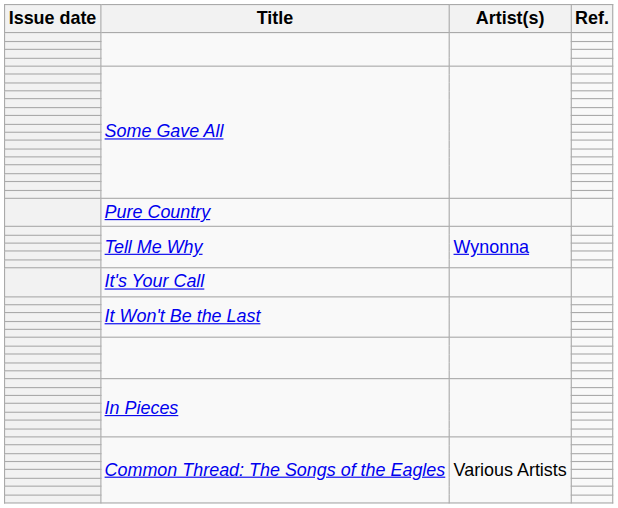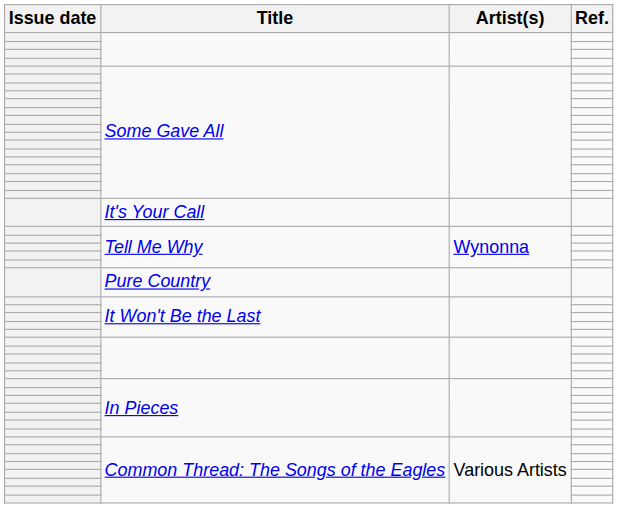 <table class="wikitable sortable plainrowheaders">
 <tr>
 <th scope=col>Issue date</th>
 <th scope=col>Title</th>
 <th scope=col>Artist(s)</th>
 <th scope=col class=unsortable>Ref.</th>
 </tr>
 <tr>
 <th scope=row></th>
 <td rowspan="4"><em></em></td>
 <td rowspan="4"></td>
 <td align=center></td>
 </tr>
 <tr>
 <th scope=row></th>
 <td align=center></td>
 </tr>
 <tr>
 <th scope=row></th>
 <td align=center></td>
 </tr>
 <tr>
 <th scope=row></th>
 <td align=center></td>
 </tr>
 <tr>
 <th scope=row></th>
 <td rowspan="16"><em><a href='#'>Some Gave All</a></em></td>
 <td rowspan="16"></td>
 <td align=center></td>
 </tr>
 <tr>
 <th scope=row></th>
 <td align=center></td>
 </tr>
 <tr>
 <th scope=row></th>
 <td align=center></td>
 </tr>
 <tr>
 <th scope=row></th>
 <td align=center></td>
 </tr>
 <tr>
 <th scope=row></th>
 <td align=center></td>
 </tr>
 <tr>
 <th scope=row></th>
 <td align=center></td>
 </tr>
 <tr>
 <th scope=row></th>
 <td align=center></td>
 </tr>
 <tr>
 <th scope=row></th>
 <td align=center></td>
 </tr>
 <tr>
 <th scope=row></th>
 <td align=center></td>
 </tr>
 <tr>
 <th scope=row></th>
 <td align=center></td>
 </tr>
 <tr>
 <th scope=row></th>
 <td align=center></td>
 </tr>
 <tr>
 <th scope=row></th>
 <td align=center></td>
 </tr>
 <tr>
 <th scope=row></th>
 <td align=center></td>
 </tr>
 <tr>
 <th scope=row></th>
 <td align=center></td>
 </tr>
 <tr>
 <th scope=row></th>
 <td align=center></td>
 </tr>
 <tr>
 <th scope=row></th>
 <td align=center></td>
 </tr>
 <tr>
 <th scope=row></th>
-<td><em><a href='#'>Pure Country</a></em></td>
+<td><em><a href='#'>It's Your Call</a></em></td>
 <td></td>
 <td align=center></td>
 </tr>
 <tr>
 <th scope=row></th>
 <td rowspan="5"><em><a href='#'>Tell Me Why</a></em></td>
 <td rowspan="5"><a href='#'>Wynonna</a></td>
 <td align=center></td>
 </tr>
 <tr>
 <th scope=row></th>
 <td align=center></td>
 </tr>
 <tr>
 <th scope=row></th>
 <td align=center></td>
 </tr>
 <tr>
 <th scope=row></th>
 <td align=center></td>
 </tr>
 <tr>
 <th scope=row></th>
 <td align=center></td>
 </tr>
 <tr>
 <th scope=row></th>
-<td><em><a href='#'>It's Your Call</a></em></td>
+<td><em><a href='#'>Pure Country</a></em></td>
 <td></td>
 <td align=center></td>
 </tr>
 <tr>
 <th scope=row></th>
 <td rowspan="5"><em><a href='#'>It Won't Be the Last</a></em></td>
 <td rowspan="5"></td>
 <td align=center></td>
 </tr>
 <tr>
 <th scope=row></th>
 <td align=center></td>
 </tr>
 <tr>
 <th scope=row></th>
 <td align=center></td>
 </tr>
 <tr>
 <th scope=row></th>
 <td align=center></td>
 </tr>
 <tr>
 <th scope=row></th>
 <td align=center></td>
 </tr>
 <tr>
 <th scope=row></th>
 <td rowspan="5"><em></em></td>
 <td rowspan="5"></td>
 <td align=center></td>
 </tr>
 <tr>
 <th scope=row></th>
 <td align=center></td>
 </tr>
 <tr>
 <th scope=row></th>
 <td align=center></td>
 </tr>
 <tr>
 <th scope=row></th>
 <td align=center></td>
 </tr>
 <tr>
 <th scope=row></th>
 <td align=center></td>
 </tr>
 <tr>
 <th scope=row></th>
 <td rowspan="7"><em><a href='#'>In Pieces</a></em></td>
 <td rowspan="7"></td>
 <td align=center></td>
 </tr>
 <tr>
 <th scope=row></th>
 <td align=center></td>
 </tr>
 <tr>
 <th scope=row></th>
 <td align=center></td>
 </tr>
 <tr>
 <th scope=row></th>
 <td align=center></td>
 </tr>
 <tr>
 <th scope=row></th>
 <td align=center></td>
 </tr>
 <tr>
 <th scope=row></th>
 <td align=center></td>
 </tr>
 <tr>
 <th scope=row></th>
 <td align=center></td>
 </tr>
 <tr>
 <th scope=row></th>
 <td rowspan="8"><em><a href='#'>Common Thread: The Songs of the Eagles</a></em></td>
 <td rowspan="8">Various Artists</td>
 <td align=center></td>
 </tr>
 <tr>
 <th scope=row></th>
 <td align=center></td>
 </tr>
 <tr>
 <th scope=row></th>
 <td align=center></td>
 </tr>
 <tr>
 <th scope=row></th>
 <td align=center></td>
 </tr>
 <tr>
 <th scope=row></th>
 <td align=center></td>
 </tr>
 <tr>
 <th scope=row></th>
 <td align=center></td>
 </tr>
 <tr>
 <th scope=row></th>
 <td align=center></td>
 </tr>
 <tr>
 <th scope=row></th>
 <td align=center></td>
 </tr>
 </table>
